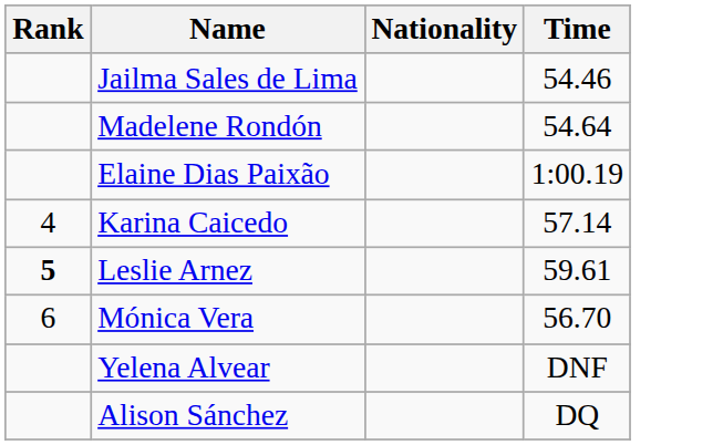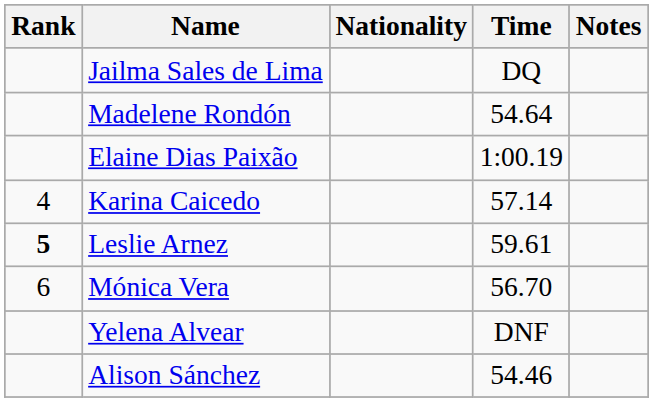 <table class="wikitable sortable" style="text-align:center">
 <tr>
 <th>Rank</th>
 <th>Name</th>
 <th>Nationality</th>
 <th>Time</th>
+<th>Notes</th>
 </tr>
 <tr>
 <td align=center></td>
 <td align=left><a href='#'>Jailma Sales de Lima</a></td>
 <td align=left></td>
-<td>54.46</td>
+<td>DQ</td>
+<td></td>
 </tr>
 <tr>
 <td align=center></td>
 <td align=left><a href='#'>Madelene Rondón</a></td>
 <td align=left></td>
 <td>54.64</td>
+<td></td>
 </tr>
 <tr>
 <td align=center></td>
 <td align=left><a href='#'>Elaine Dias Paixão</a></td>
 <td align=left></td>
 <td>1:00.19</td>
+<td></td>
 </tr>
 <tr>
 <td align=center>4</td>
 <td align=left><a href='#'>Karina Caicedo</a></td>
 <td align=left></td>
 <td>57.14</td>
+<td></td>
 </tr>
 <tr>
 <td align=center><strong>5</strong></td>
 <td align=left><a href='#'>Leslie Arnez</a></td>
 <td align=left></td>
 <td>59.61</td>
+<td></td>
 </tr>
 <tr>
 <td align=center>6</td>
 <td align=left><a href='#'>Mónica Vera</a></td>
 <td align=left></td>
 <td>56.70</td>
+<td></td>
 </tr>
 <tr>
 <td align=center></td>
 <td align=left><a href='#'>Yelena Alvear</a></td>
 <td align=left></td>
 <td>DNF</td>
+<td></td>
 </tr>
 <tr>
 <td align=center></td>
 <td align=left><a href='#'>Alison Sánchez</a></td>
 <td align=left></td>
-<td>DQ</td>
+<td>54.46</td>
+<td></td>
 </tr>
 </table>
